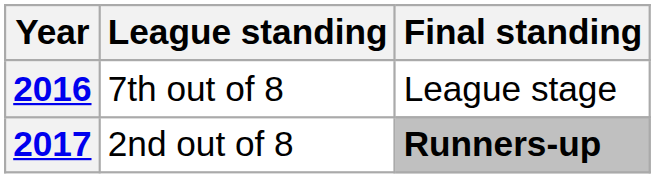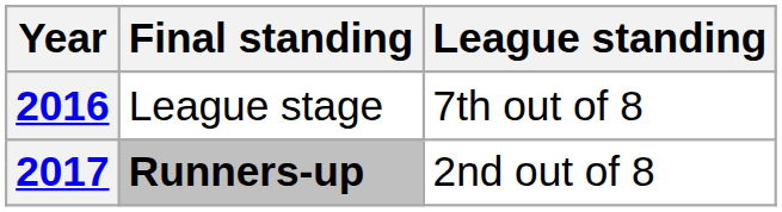 <table class="wikitable" style="background:#fff">
 <tr style="text-align:center;" |>
 <th><strong>Year</strong></th>
+<th>Final standing</th>
 <th>League standing</th>
-<th>Final standing</th>
 </tr>
 <tr>
 <th><a href='#'>2016</a></th>
+<td>League stage</td>
 <td>7th out of 8</td>
-<td>League stage</td>
 </tr>
 <tr>
 <th><a href='#'>2017</a></th>
+<td style="background: silver;"><strong>Runners-up</strong></td>
 <td>2nd out of 8</td>
-<td style="background: silver;"><strong>Runners-up</strong></td>
 </tr>
 </table>
